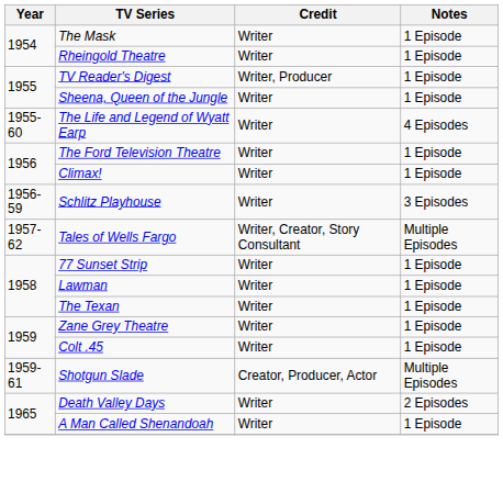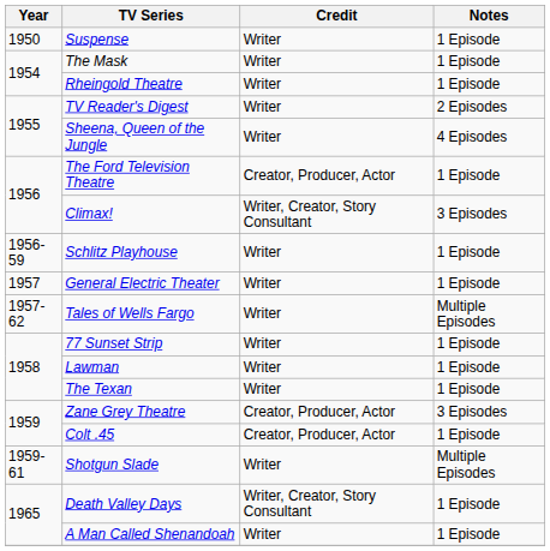 <table class="wikitable">
 <tr>
 <th>Year</th>
 <th>TV Series</th>
 <th>Credit</th>
 <th>Notes</th>
+</tr>
+<tr>
+<td>1950</td>
+<td><em><a href='#'>Suspense</a></em></td>
+<td>Writer</td>
+<td>1 Episode</td>
 </tr>
 <tr>
 <td rowspan=2>1954</td>
 <td><em>The Mask</em></td>
 <td>Writer</td>
 <td>1 Episode</td>
 </tr>
 <tr>
 <td><em><a href='#'>Rheingold Theatre</a></em></td>
 <td>Writer</td>
 <td>1 Episode</td>
 </tr>
 <tr>
 <td rowspan=2>1955</td>
 <td><em><a href='#'>TV Reader's Digest</a></em></td>
-<td>Writer, Producer</td>
-<td>1 Episode</td>
+<td>Writer</td>
+<td>2 Episodes</td>
 </tr>
 <tr>
 <td><em><a href='#'>Sheena, Queen of the Jungle</a></em></td>
-<td>Writer</td>
-<td>1 Episode</td>
-</tr>
-<tr>
-<td>1955-60</td>
-<td><em><a href='#'>The Life and Legend of Wyatt Earp</a></em></td>
 <td>Writer</td>
 <td>4 Episodes</td>
 </tr>
 <tr>
 <td rowspan=2>1956</td>
 <td><em><a href='#'>The Ford Television Theatre</a></em></td>
-<td>Writer</td>
+<td>Creator, Producer, Actor</td>
 <td>1 Episode</td>
 </tr>
 <tr>
 <td><em><a href='#'>Climax!</a></em></td>
-<td>Writer</td>
-<td>1 Episode</td>
+<td>Writer, Creator, Story Consultant</td>
+<td>3 Episodes</td>
 </tr>
 <tr>
 <td>1956-59</td>
 <td><em><a href='#'>Schlitz Playhouse</a></em></td>
 <td>Writer</td>
-<td>3 Episodes</td>
+<td>1 Episode</td>
+</tr>
+<tr>
+<td>1957</td>
+<td><em><a href='#'>General Electric Theater</a></em></td>
+<td>Writer</td>
+<td>1 Episode</td>
 </tr>
 <tr>
 <td>1957-62</td>
 <td><em><a href='#'>Tales of Wells Fargo</a></em></td>
-<td>Writer, Creator, Story Consultant</td>
+<td>Writer</td>
 <td>Multiple Episodes</td>
 </tr>
 <tr>
 <td rowspan=3>1958</td>
 <td><em><a href='#'>77 Sunset Strip</a></em></td>
 <td>Writer</td>
 <td>1 Episode</td>
 </tr>
 <tr>
 <td><em><a href='#'>Lawman</a></em></td>
 <td>Writer</td>
 <td>1 Episode</td>
 </tr>
 <tr>
 <td><em><a href='#'>The Texan</a></em></td>
 <td>Writer</td>
 <td>1 Episode</td>
 </tr>
 <tr>
 <td rowspan=2>1959</td>
 <td><em><a href='#'>Zane Grey Theatre</a></em></td>
-<td>Writer</td>
-<td>1 Episode</td>
+<td>Creator, Producer, Actor</td>
+<td>3 Episodes</td>
 </tr>
 <tr>
 <td><em><a href='#'>Colt .45</a></em></td>
-<td>Writer</td>
+<td>Creator, Producer, Actor</td>
 <td>1 Episode</td>
 </tr>
 <tr>
 <td>1959-61</td>
 <td><em><a href='#'>Shotgun Slade</a></em></td>
-<td>Creator, Producer, Actor</td>
+<td>Writer</td>
 <td>Multiple Episodes</td>
 </tr>
 <tr>
 <td rowspan=2>1965</td>
 <td><em><a href='#'>Death Valley Days</a></em></td>
-<td>Writer</td>
-<td>2 Episodes</td>
+<td>Writer, Creator, Story Consultant</td>
+<td>1 Episode</td>
 </tr>
 <tr>
 <td><em><a href='#'>A Man Called Shenandoah</a></em></td>
 <td>Writer</td>
 <td>1 Episode</td>
 </tr>
 <tr>
 </tr>
 </table>
